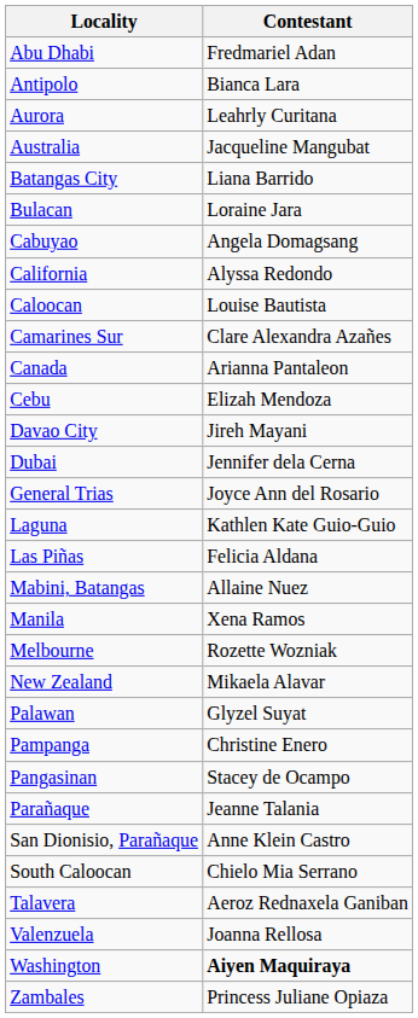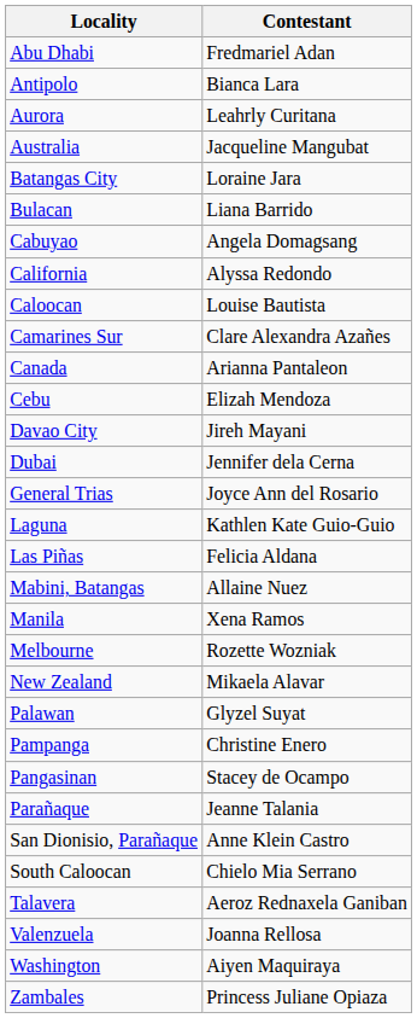 <table class="wikitable sortable" style="font-size: 95%;">
 <tr>
 <th>Locality</th>
 <th>Contestant</th>
 </tr>
 <tr>
 <td><a href='#'>Abu Dhabi</a></td>
 <td>Fredmariel Adan</td>
 </tr>
 <tr>
 <td><a href='#'>Antipolo</a></td>
 <td>Bianca Lara</td>
 </tr>
 <tr>
 <td><a href='#'>Aurora</a></td>
 <td>Leahrly Curitana</td>
 </tr>
 <tr>
 <td><a href='#'>Australia</a></td>
 <td>Jacqueline Mangubat</td>
 </tr>
 <tr>
 <td><a href='#'>Batangas City</a></td>
-<td>Liana Barrido</td>
+<td>Loraine Jara</td>
 </tr>
 <tr>
 <td><a href='#'>Bulacan</a></td>
-<td>Loraine Jara</td>
+<td>Liana Barrido</td>
 </tr>
 <tr>
 <td><a href='#'>Cabuyao</a></td>
 <td>Angela Domagsang</td>
 </tr>
 <tr>
 <td><a href='#'>California</a></td>
 <td>Alyssa Redondo</td>
 </tr>
 <tr>
 <td><a href='#'>Caloocan</a></td>
 <td>Louise Bautista</td>
 </tr>
 <tr>
 <td><a href='#'>Camarines Sur</a></td>
 <td>Clare Alexandra Azañes</td>
 </tr>
 <tr>
 <td><a href='#'>Canada</a></td>
 <td>Arianna Pantaleon</td>
 </tr>
 <tr>
 <td><a href='#'>Cebu</a></td>
 <td>Elizah Mendoza</td>
 </tr>
 <tr>
 <td><a href='#'>Davao City</a></td>
 <td>Jireh Mayani</td>
 </tr>
 <tr>
 <td><a href='#'>Dubai</a></td>
 <td>Jennifer dela Cerna</td>
 </tr>
 <tr>
 <td><a href='#'>General Trias</a></td>
 <td>Joyce Ann del Rosario</td>
 </tr>
 <tr>
 <td><a href='#'>Laguna</a></td>
 <td>Kathlen Kate Guio-Guio</td>
 </tr>
 <tr>
 <td><a href='#'>Las Piñas</a></td>
 <td>Felicia Aldana</td>
 </tr>
 <tr>
 <td><a href='#'>Mabini, Batangas</a></td>
 <td>Allaine Nuez</td>
 </tr>
 <tr>
 <td><a href='#'>Manila</a></td>
 <td>Xena Ramos</td>
 </tr>
 <tr>
 <td><a href='#'>Melbourne</a></td>
 <td>Rozette Wozniak</td>
 </tr>
 <tr>
 <td><a href='#'>New Zealand</a></td>
 <td>Mikaela Alavar</td>
 </tr>
 <tr>
 <td><a href='#'>Palawan</a></td>
 <td>Glyzel Suyat</td>
 </tr>
 <tr>
 <td><a href='#'>Pampanga</a></td>
 <td>Christine Enero</td>
 </tr>
 <tr>
 <td><a href='#'>Pangasinan</a></td>
 <td>Stacey de Ocampo</td>
 </tr>
 <tr>
 <td><a href='#'>Parañaque</a></td>
 <td>Jeanne Talania</td>
 </tr>
 <tr>
 <td>San Dionisio, <a href='#'>Parañaque</a></td>
 <td>Anne Klein Castro</td>
 </tr>
 <tr>
 <td>South Caloocan</td>
 <td>Chielo Mia Serrano</td>
 </tr>
 <tr>
 <td><a href='#'>Talavera</a></td>
 <td>Aeroz Rednaxela Ganiban</td>
 </tr>
 <tr>
 <td><a href='#'>Valenzuela</a></td>
 <td>Joanna Rellosa</td>
 </tr>
 <tr>
 <td><a href='#'>Washington</a></td>
-<td><strong>Aiyen Maquiraya</strong></td>
+<td>Aiyen Maquiraya</td>
 </tr>
 <tr>
 <td><a href='#'>Zambales</a></td>
 <td>Princess Juliane Opiaza</td>
 </tr>
 </table>
